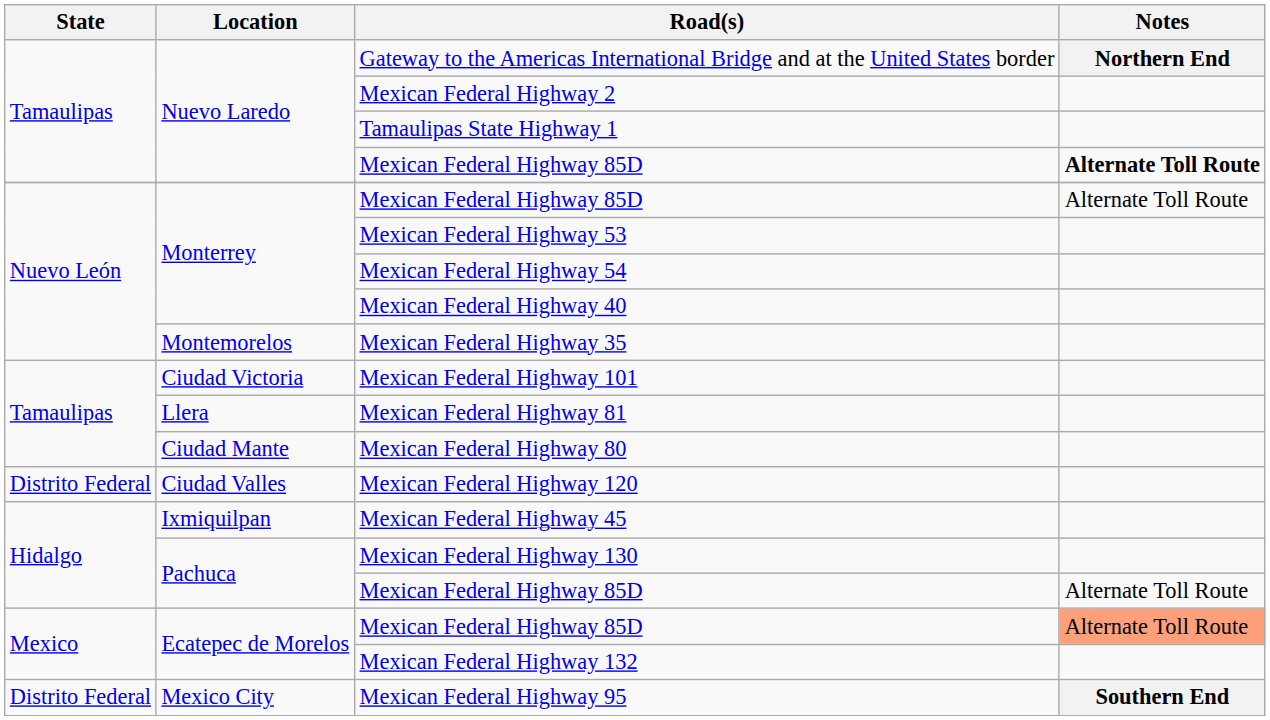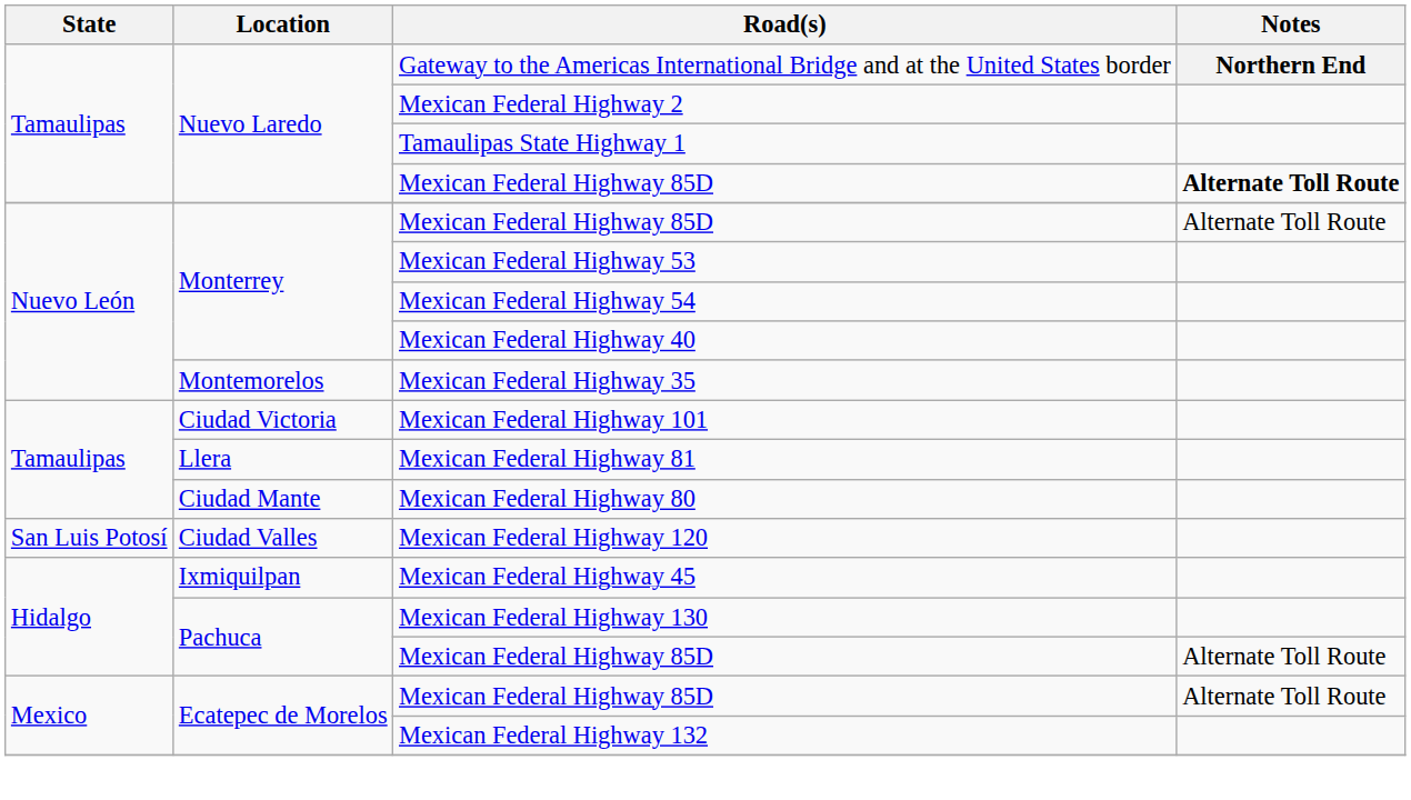 <table class=wikitable>
 <tr>
 <th>State</th>
 <th>Location</th>
 <th>Road(s)</th>
 <th>Notes</th>
 </tr>
 <tr>
 <td rowspan=4><a href='#'>Tamaulipas</a></td>
 <td rowspan=4><a href='#'>Nuevo Laredo</a></td>
 <td><a href='#'>Gateway to the Americas International Bridge</a> and  at the <a href='#'>United States</a> border</td>
 <th>Northern End</th>
 </tr>
 <tr>
 <td> <a href='#'>Mexican Federal Highway 2</a></td>
 <td></td>
 </tr>
 <tr>
 <td><a href='#'>Tamaulipas State Highway 1</a></td>
 <td></td>
 </tr>
 <tr>
 <td> <a href='#'>Mexican Federal Highway 85D</a></td>
 <td><strong>Alternate Toll Route</strong></td>
 </tr>
 <tr>
 </tr>
 <tr>
 <td rowspan=5><a href='#'>Nuevo León</a></td>
 <td rowspan=4><a href='#'>Monterrey</a></td>
 <td> <a href='#'>Mexican Federal Highway 85D</a></td>
 <td>Alternate Toll Route</td>
 </tr>
 <tr>
 <td> <a href='#'>Mexican Federal Highway 53</a></td>
 <td></td>
 </tr>
 <tr>
 <td> <a href='#'>Mexican Federal Highway 54</a></td>
 <td></td>
 </tr>
 <tr>
 <td> <a href='#'>Mexican Federal Highway 40</a></td>
 <td></td>
 </tr>
 <tr>
 <td><a href='#'>Montemorelos</a></td>
 <td> <a href='#'>Mexican Federal Highway 35</a></td>
 <td></td>
 </tr>
 <tr>
 <td rowspan=3><a href='#'>Tamaulipas</a></td>
 <td rowspan=1><a href='#'>Ciudad Victoria</a></td>
 <td> <a href='#'>Mexican Federal Highway 101</a></td>
 <td></td>
 </tr>
 <tr>
 <td><a href='#'>Llera</a></td>
 <td> <a href='#'>Mexican Federal Highway 81</a></td>
 <td></td>
 </tr>
 <tr>
 <td><a href='#'>Ciudad Mante</a></td>
 <td> <a href='#'>Mexican Federal Highway 80</a></td>
 <td></td>
 </tr>
 <tr>
-<td rowspan=1><a href='#'>Distrito Federal</a></td>
+<td><a href='#'>San Luis Potosí</a></td>
 <td><a href='#'>Ciudad Valles</a></td>
 <td> <a href='#'>Mexican Federal Highway 120</a></td>
 <td></td>
 </tr>
 <tr>
 <td rowspan=3><a href='#'>Hidalgo</a></td>
 <td><a href='#'>Ixmiquilpan</a></td>
 <td> <a href='#'>Mexican Federal Highway 45</a></td>
 <td></td>
 </tr>
 <tr>
 <td rowspan=2><a href='#'>Pachuca</a></td>
 <td> <a href='#'>Mexican Federal Highway 130</a></td>
 <td></td>
 </tr>
 <tr>
 <td> <a href='#'>Mexican Federal Highway 85D</a></td>
 <td>Alternate Toll Route</td>
 </tr>
 <tr>
 <td rowspan=2><a href='#'>Mexico</a></td>
 <td rowspan=2><a href='#'>Ecatepec de Morelos</a></td>
 <td> <a href='#'>Mexican Federal Highway 85D</a></td>
-<td style="background: lightsalmon;">Alternate Toll Route</td>
+<td>Alternate Toll Route</td>
 </tr>
 <tr>
 <td> <a href='#'>Mexican Federal Highway 132</a></td>
 <td></td>
 </tr>
 <tr>
-<td rowspan=1><a href='#'>Distrito Federal</a></td>
-<td rowspan=1><a href='#'>Mexico City</a></td>
-<td> <a href='#'>Mexican Federal Highway 95</a></td>
-<th colspan=1>Southern End</th>
-</tr>
-<tr>
 </tr>
 </table>
